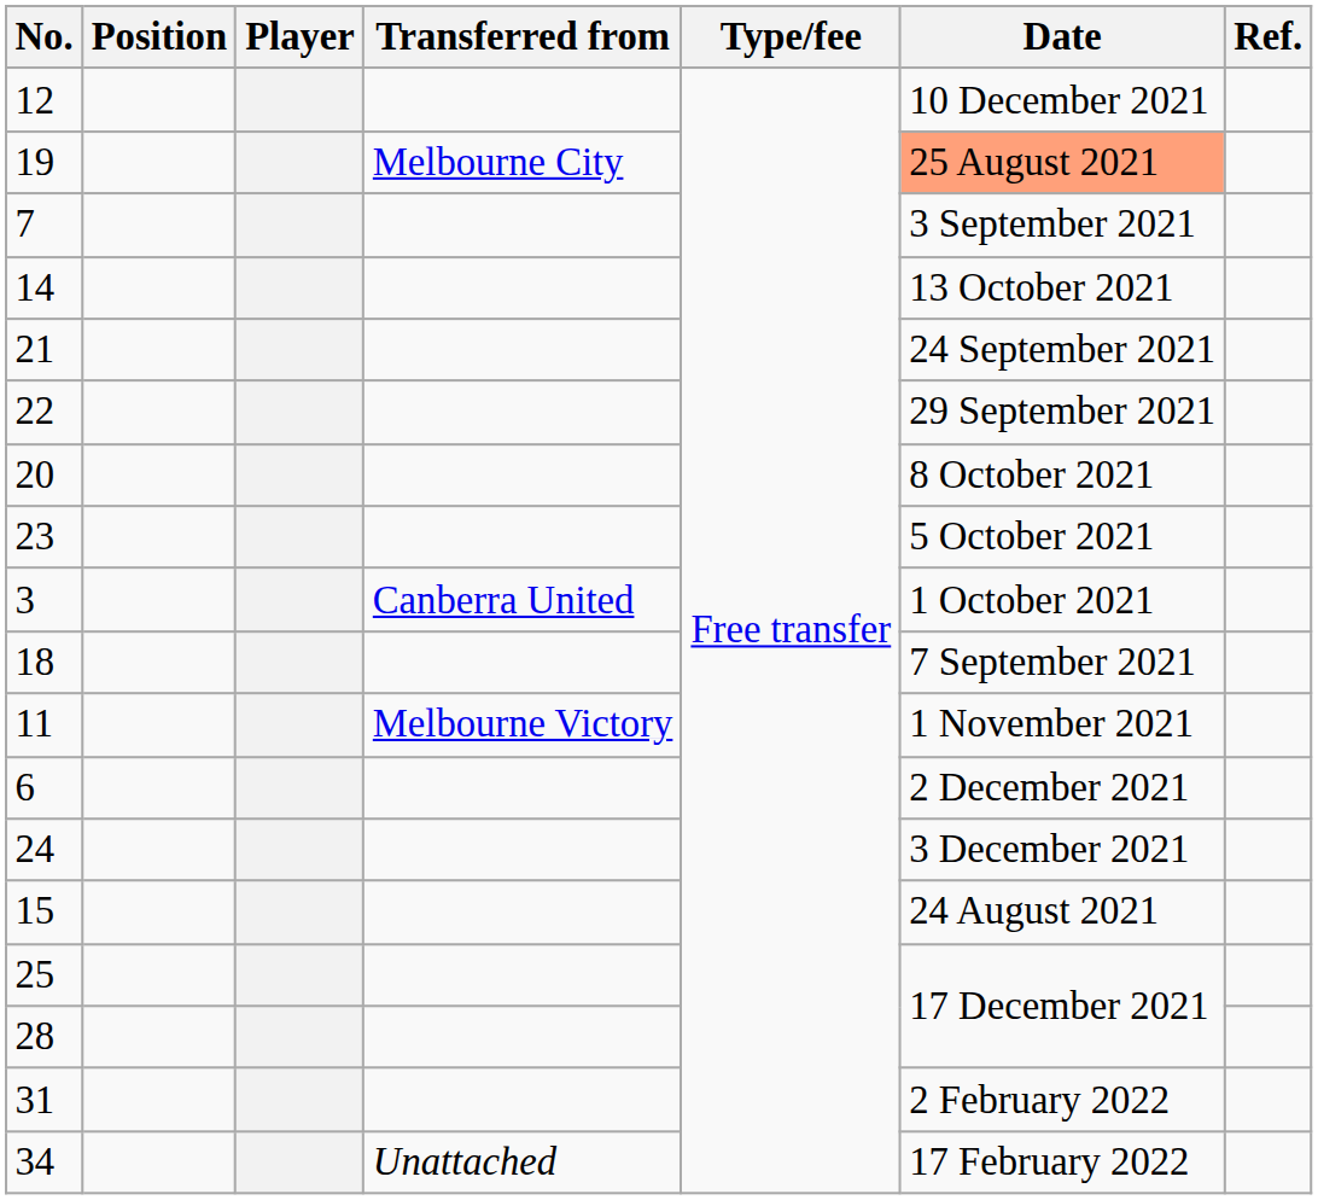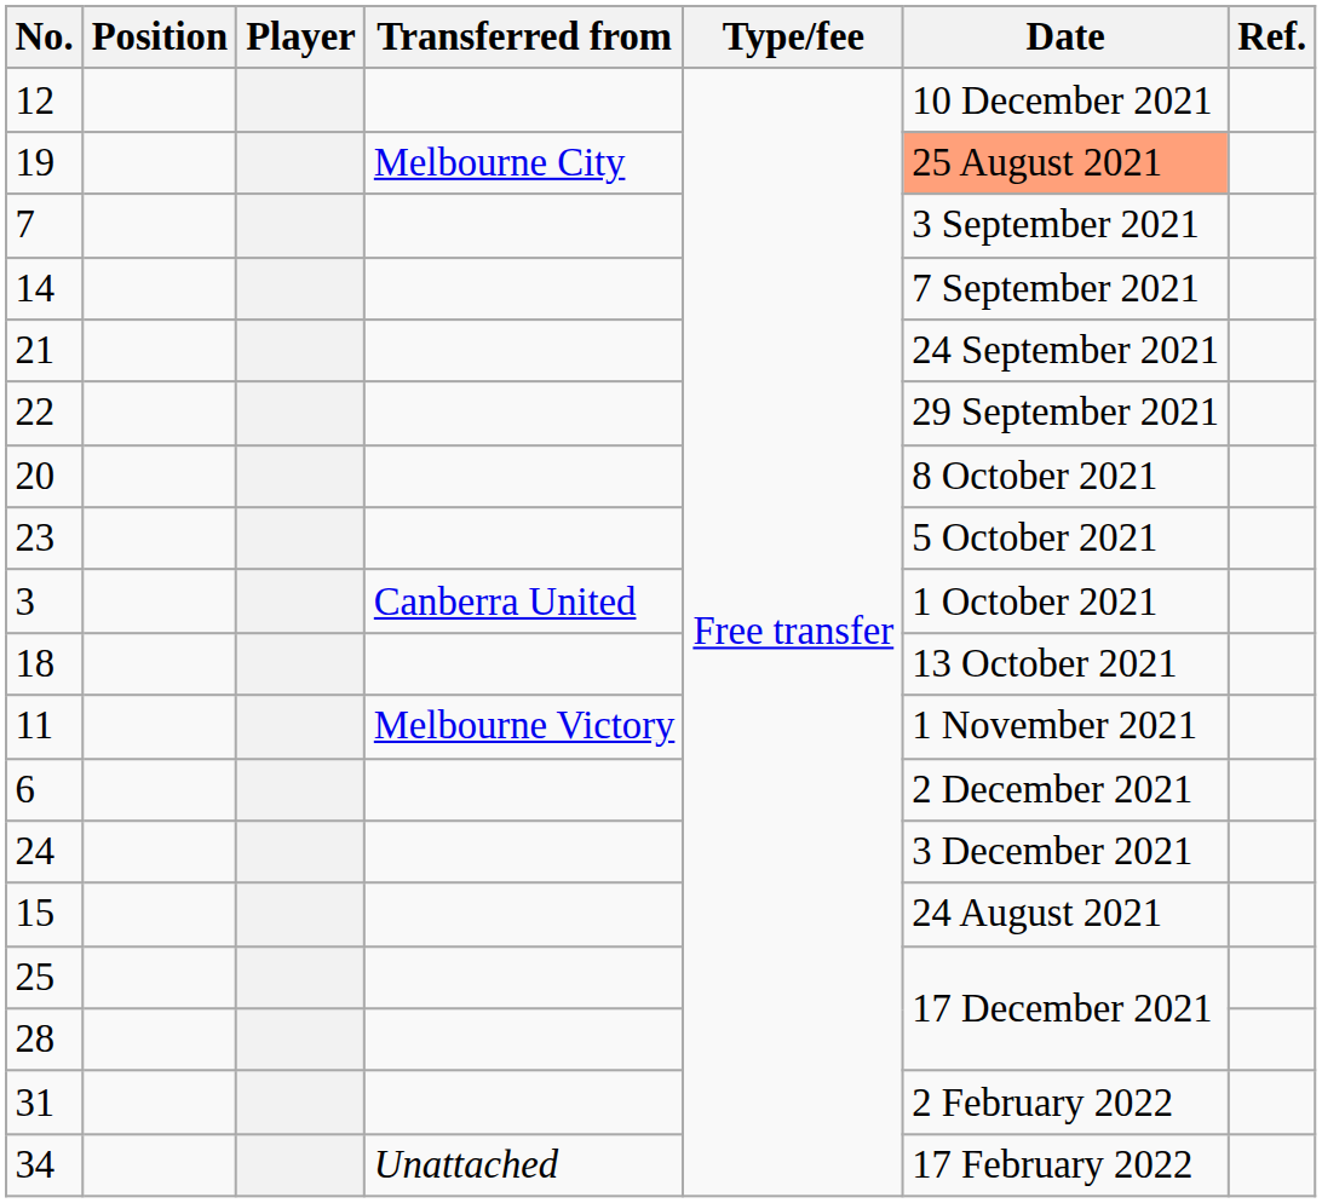 <table class="wikitable plainrowheaders sortable" style="text-align:center; text-align:left">
 <tr>
 <th scope="col">No.</th>
 <th scope="col">Position</th>
 <th scope="col">Player</th>
 <th scope="col">Transferred from</th>
 <th scope="col">Type/fee</th>
 <th scope="col">Date</th>
 <th class="unsortable" scope="col">Ref.</th>
 </tr>
 <tr>
 <td>12</td>
 <td></td>
 <th scope="row"></th>
 <td></td>
 <td rowspan="18"><a href='#'>Free transfer</a></td>
 <td>10 December 2021</td>
 <td></td>
 </tr>
 <tr>
 <td>19</td>
 <td></td>
 <th scope="row"></th>
 <td><a href='#'>Melbourne City</a></td>
 <td style="background: lightsalmon;">25 August 2021</td>
 <td></td>
 </tr>
 <tr>
 <td>7</td>
 <td></td>
 <th scope="row"></th>
 <td></td>
 <td>3 September 2021</td>
 <td></td>
 </tr>
 <tr>
 <td>14</td>
 <td></td>
 <th scope="row"></th>
 <td></td>
-<td>13 October 2021</td>
+<td>7 September 2021</td>
 <td></td>
 </tr>
 <tr>
 <td>21</td>
 <td></td>
 <th scope="row"></th>
 <td></td>
 <td>24 September 2021</td>
 <td></td>
 </tr>
 <tr>
 <td>22</td>
 <td></td>
 <th scope="row"></th>
 <td></td>
 <td>29 September 2021</td>
 <td></td>
 </tr>
 <tr>
 <td>20</td>
 <td></td>
 <th scope="row"></th>
 <td></td>
 <td>8 October 2021</td>
 <td></td>
 </tr>
 <tr>
 <td>23</td>
 <td></td>
 <th scope="row"></th>
 <td></td>
 <td>5 October 2021</td>
 <td></td>
 </tr>
 <tr>
 <td>3</td>
 <td></td>
 <th scope="row"></th>
 <td><a href='#'>Canberra United</a></td>
 <td>1 October 2021</td>
 <td></td>
 </tr>
 <tr>
 <td>18</td>
 <td></td>
 <th scope="row"></th>
 <td></td>
-<td>7 September 2021</td>
+<td>13 October 2021</td>
 <td></td>
 </tr>
 <tr>
 <td>11</td>
 <td></td>
 <th scope="row"></th>
 <td><a href='#'>Melbourne Victory</a></td>
 <td>1 November 2021</td>
 <td></td>
 </tr>
 <tr>
 <td>6</td>
 <td></td>
 <th scope="row"></th>
 <td></td>
 <td>2 December 2021</td>
 <td></td>
 </tr>
 <tr>
 <td>24</td>
 <td></td>
 <th scope="row"></th>
 <td></td>
 <td>3 December 2021</td>
 <td></td>
 </tr>
 <tr>
 <td>15</td>
 <td></td>
 <th scope="row"></th>
 <td></td>
 <td>24 August 2021</td>
 <td></td>
 </tr>
 <tr>
 <td>25</td>
 <td></td>
 <th scope="row"></th>
 <td></td>
 <td rowspan="2">17 December 2021</td>
 <td></td>
 </tr>
 <tr>
 <td>28</td>
 <td></td>
 <th scope="row"></th>
 <td></td>
 <td></td>
 </tr>
 <tr>
 <td>31</td>
 <td></td>
 <th scope="row"></th>
 <td></td>
 <td>2 February 2022</td>
 <td></td>
 </tr>
 <tr>
 <td>34</td>
 <td></td>
 <th scope="row"></th>
 <td><em>Unattached</em></td>
 <td>17 February 2022</td>
 <td></td>
 </tr>
 </table>
